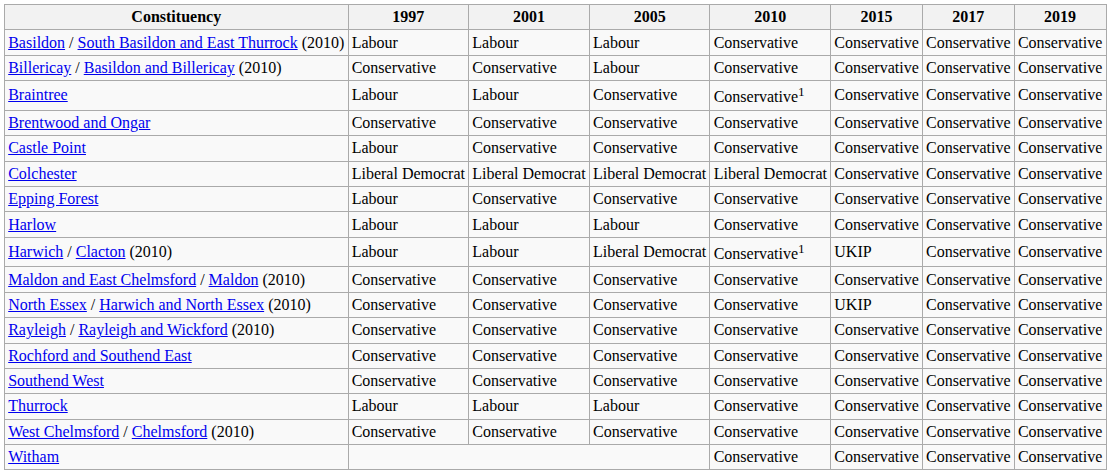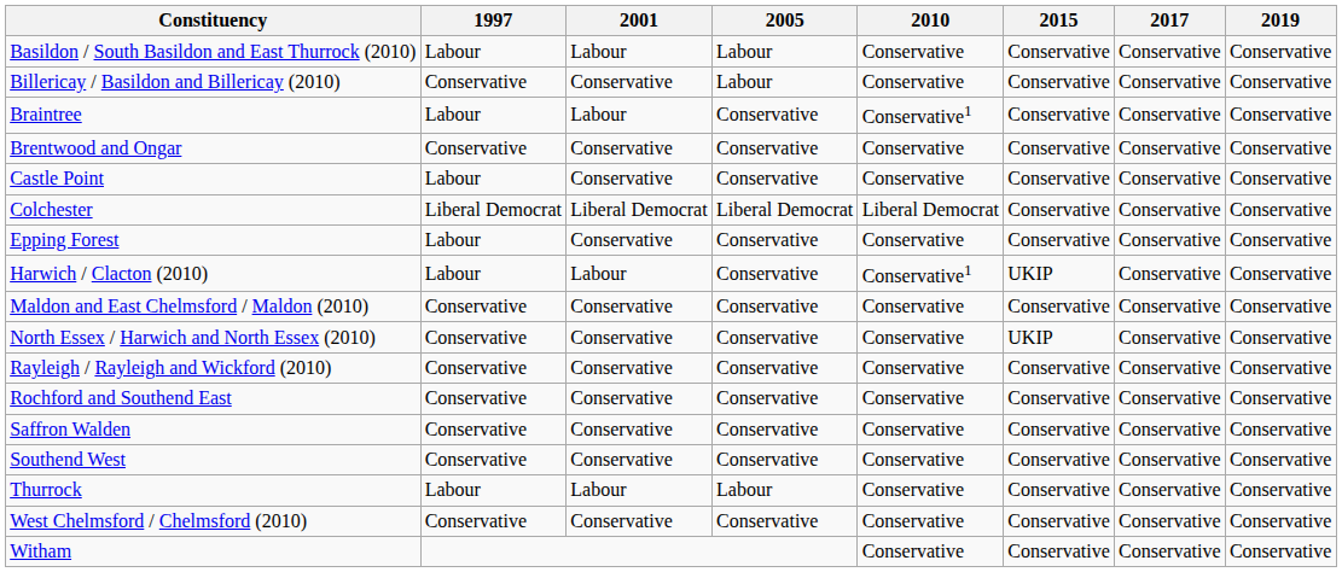 <table class="wikitable">
 <tr>
 <th>Constituency</th>
 <th>1997</th>
 <th>2001</th>
 <th>2005</th>
 <th>2010</th>
 <th>2015</th>
 <th>2017</th>
 <th>2019</th>
 </tr>
 <tr>
 <td><a href='#'>Basildon</a> / <a href='#'>South Basildon and East Thurrock</a> (2010)</td>
 <td bgcolor=>Labour</td>
 <td bgcolor=>Labour</td>
 <td bgcolor=>Labour</td>
 <td bgcolor=>Conservative</td>
 <td bgcolor=>Conservative</td>
 <td bgcolor=>Conservative</td>
 <td bgcolor=>Conservative</td>
 </tr>
 <tr>
 <td><a href='#'>Billericay</a> / <a href='#'>Basildon and Billericay</a> (2010)</td>
 <td bgcolor=>Conservative</td>
 <td bgcolor=>Conservative</td>
 <td bgcolor=>Labour</td>
 <td bgcolor=>Conservative</td>
 <td bgcolor=>Conservative</td>
 <td bgcolor=>Conservative</td>
 <td bgcolor=>Conservative</td>
 </tr>
 <tr>
 <td><a href='#'>Braintree</a></td>
 <td bgcolor=>Labour</td>
 <td bgcolor=>Labour</td>
 <td bgcolor=>Conservative</td>
 <td bgcolor=>Conservative<sup>1</sup></td>
 <td bgcolor=>Conservative</td>
 <td bgcolor=>Conservative</td>
 <td bgcolor=>Conservative</td>
 </tr>
 <tr>
 <td><a href='#'>Brentwood and Ongar</a></td>
 <td bgcolor=>Conservative</td>
 <td bgcolor=>Conservative</td>
 <td bgcolor=>Conservative</td>
 <td bgcolor=>Conservative</td>
 <td bgcolor=>Conservative</td>
 <td bgcolor=>Conservative</td>
 <td bgcolor=>Conservative</td>
 </tr>
 <tr>
 <td><a href='#'>Castle Point</a></td>
 <td bgcolor=>Labour</td>
 <td bgcolor=>Conservative</td>
 <td bgcolor=>Conservative</td>
 <td bgcolor=>Conservative</td>
 <td bgcolor=>Conservative</td>
 <td bgcolor=>Conservative</td>
 <td bgcolor=>Conservative</td>
 </tr>
 <tr>
 <td><a href='#'>Colchester</a></td>
 <td bgcolor=>Liberal Democrat</td>
 <td bgcolor=>Liberal Democrat</td>
 <td bgcolor=>Liberal Democrat</td>
 <td bgcolor=>Liberal Democrat</td>
 <td bgcolor=>Conservative</td>
 <td bgcolor=>Conservative</td>
 <td bgcolor=>Conservative</td>
 </tr>
 <tr>
 <td><a href='#'>Epping Forest</a></td>
 <td bgcolor=>Labour</td>
 <td bgcolor=>Conservative</td>
 <td bgcolor=>Conservative</td>
 <td bgcolor=>Conservative</td>
 <td bgcolor=>Conservative</td>
 <td bgcolor=>Conservative</td>
 <td bgcolor=>Conservative</td>
 </tr>
 <tr>
-<td><a href='#'>Harlow</a></td>
-<td bgcolor=>Labour</td>
+<td><a href='#'>Harwich</a> / <a href='#'>Clacton</a> (2010)</td>
 <td bgcolor=>Labour</td>
 <td bgcolor=>Labour</td>
 <td bgcolor=>Conservative</td>
-<td bgcolor=>Conservative</td>
-<td bgcolor=>Conservative</td>
-<td bgcolor=>Conservative</td>
-</tr>
-<tr>
-<td><a href='#'>Harwich</a> / <a href='#'>Clacton</a> (2010)</td>
-<td bgcolor=>Labour</td>
-<td bgcolor=>Labour</td>
-<td bgcolor=>Liberal Democrat</td>
 <td bgcolor=>Conservative<sup>1</sup></td>
 <td bgcolor=>UKIP</td>
 <td bgcolor=>Conservative</td>
 <td bgcolor=>Conservative</td>
 </tr>
 <tr>
 <td><a href='#'>Maldon and East Chelmsford</a> / <a href='#'>Maldon</a> (2010)</td>
 <td bgcolor=>Conservative</td>
 <td bgcolor=>Conservative</td>
 <td bgcolor=>Conservative</td>
 <td bgcolor=>Conservative</td>
 <td bgcolor=>Conservative</td>
 <td bgcolor=>Conservative</td>
 <td bgcolor=>Conservative</td>
 </tr>
 <tr>
 <td><a href='#'>North Essex</a> / <a href='#'>Harwich and North Essex</a> (2010)</td>
 <td bgcolor=>Conservative</td>
 <td bgcolor=>Conservative</td>
 <td bgcolor=>Conservative</td>
 <td bgcolor=>Conservative</td>
 <td bgcolor=>UKIP</td>
 <td bgcolor=>Conservative</td>
 <td bgcolor=>Conservative</td>
 </tr>
 <tr>
 <td><a href='#'>Rayleigh</a> / <a href='#'>Rayleigh and Wickford</a> (2010)</td>
 <td bgcolor=>Conservative</td>
 <td bgcolor=>Conservative</td>
 <td bgcolor=>Conservative</td>
 <td bgcolor=>Conservative</td>
 <td bgcolor=>Conservative</td>
 <td bgcolor=>Conservative</td>
 <td bgcolor=>Conservative</td>
 </tr>
 <tr>
 <td><a href='#'>Rochford and Southend East</a></td>
+<td bgcolor=>Conservative</td>
+<td bgcolor=>Conservative</td>
+<td bgcolor=>Conservative</td>
+<td bgcolor=>Conservative</td>
+<td bgcolor=>Conservative</td>
+<td bgcolor=>Conservative</td>
+<td bgcolor=>Conservative</td>
+</tr>
+<tr>
+<td><a href='#'>Saffron Walden</a></td>
 <td bgcolor=>Conservative</td>
 <td bgcolor=>Conservative</td>
 <td bgcolor=>Conservative</td>
 <td bgcolor=>Conservative</td>
 <td bgcolor=>Conservative</td>
 <td bgcolor=>Conservative</td>
 <td bgcolor=>Conservative</td>
 </tr>
 <tr>
 <td><a href='#'>Southend West</a></td>
 <td bgcolor=>Conservative</td>
 <td bgcolor=>Conservative</td>
 <td bgcolor=>Conservative</td>
 <td bgcolor=>Conservative</td>
 <td bgcolor=>Conservative</td>
 <td bgcolor=>Conservative</td>
 <td bgcolor=>Conservative</td>
 </tr>
 <tr>
 <td><a href='#'>Thurrock</a></td>
 <td bgcolor=>Labour</td>
 <td bgcolor=>Labour</td>
 <td bgcolor=>Labour</td>
 <td bgcolor=>Conservative</td>
 <td bgcolor=>Conservative</td>
 <td bgcolor=>Conservative</td>
 <td bgcolor=>Conservative</td>
 </tr>
 <tr>
 <td><a href='#'>West Chelmsford</a> / <a href='#'>Chelmsford</a> (2010)</td>
 <td bgcolor=>Conservative</td>
 <td bgcolor=>Conservative</td>
 <td bgcolor=>Conservative</td>
 <td bgcolor=>Conservative</td>
 <td bgcolor=>Conservative</td>
 <td bgcolor=>Conservative</td>
 <td bgcolor=>Conservative</td>
 </tr>
 <tr>
 <td><a href='#'>Witham</a></td>
 <td colspan="3"></td>
 <td bgcolor=>Conservative</td>
 <td bgcolor=>Conservative</td>
 <td bgcolor=>Conservative</td>
 <td bgcolor=>Conservative</td>
 </tr>
 </table>
